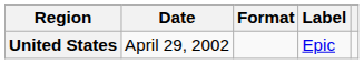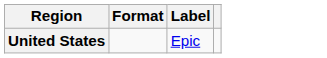 <table class="wikitable plainrowheaders">
 <tr>
 <th scope="col">Region</th>
-<th scope="col">Date</th>
 <th scope="col">Format</th>
 <th scope="col">Label</th>
 <th scope="col"></th>
 </tr>
 <tr>
 <th scope="row">United States</th>
-<td>April 29, 2002</td>
 <td></td>
 <td><a href='#'>Epic</a></td>
 <td></td>
 </tr>
 </table>
